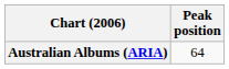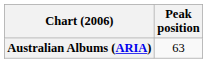 <table class="wikitable plainrowheaders">
 <tr>
 <th scope="col">Chart (2006)</th>
 <th scope="col">Peak<br>position</th>
 </tr>
 <tr>
 <th scope="row">Australian Albums (<a href='#'>ARIA</a>)</th>
-<td style="text-align:center;">64</td>
+<td style="text-align:center;">63</td>
 </tr>
 </table>
